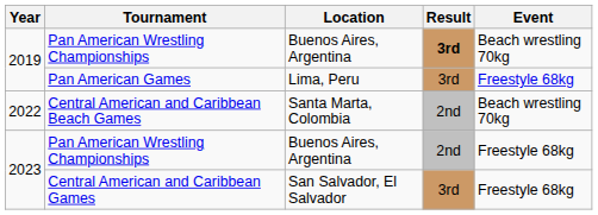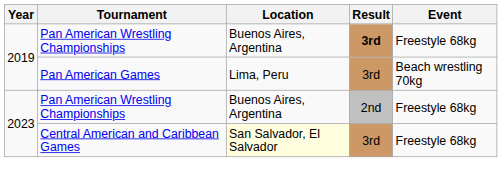 <table class="wikitable" style="font-size:95%;">
 <tr>
 <th>Year</th>
 <th>Tournament</th>
 <th>Location</th>
 <th>Result</th>
 <th>Event</th>
 </tr>
 <tr>
 <td rowspan=2>2019</td>
 <td><a href='#'>Pan American Wrestling Championships</a></td>
 <td>Buenos Aires, Argentina</td>
 <td align="center" bgcolor="cc9966"><strong>3rd</strong></td>
-<td>Beach wrestling 70kg</td>
+<td>Freestyle 68kg</td>
 </tr>
 <tr>
 <td><a href='#'>Pan American Games</a></td>
 <td>Lima, Peru</td>
 <td align="center" bgcolor="cc9966">3rd</td>
-<td><a href='#'>Freestyle 68kg</a></td>
-</tr>
-<tr>
-<td>2022</td>
-<td><a href='#'>Central American and Caribbean Beach Games</a></td>
-<td>Santa Marta, Colombia</td>
-<td align="center" bgcolor="silver">2nd</td>
 <td>Beach wrestling 70kg</td>
 </tr>
 <tr>
 <td rowspan=2>2023</td>
 <td><a href='#'>Pan American Wrestling Championships</a></td>
 <td>Buenos Aires, Argentina</td>
 <td align="center" bgcolor="silver">2nd</td>
 <td>Freestyle 68kg</td>
 </tr>
 <tr>
 <td><a href='#'>Central American and Caribbean Games</a></td>
-<td>San Salvador, El Salvador</td>
+<td style="background: lightyellow;">San Salvador, El Salvador</td>
 <td align="center" bgcolor="cc9966">3rd</td>
 <td>Freestyle 68kg</td>
 </tr>
 </table>
